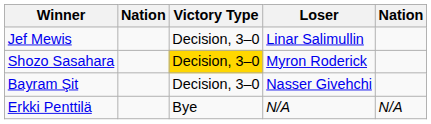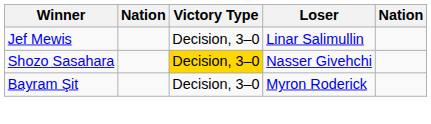 <table class="wikitable sortable" style="text-align:left;">
 <tr>
 <th>Winner</th>
 <th>Nation</th>
 <th>Victory Type</th>
 <th>Loser</th>
 <th>Nation</th>
 </tr>
 <tr>
 <td><a href='#'>Jef Mewis</a></td>
 <td></td>
 <td>Decision, 3–0</td>
 <td><a href='#'>Linar Salimullin</a></td>
 <td></td>
 </tr>
 <tr>
 <td><a href='#'>Shozo Sasahara</a></td>
 <td></td>
 <td style="background: gold;">Decision, 3–0</td>
-<td><a href='#'>Myron Roderick</a></td>
+<td><a href='#'>Nasser Givehchi</a></td>
 <td></td>
 </tr>
 <tr>
 <td><a href='#'>Bayram Şit</a></td>
 <td></td>
 <td>Decision, 3–0</td>
-<td><a href='#'>Nasser Givehchi</a></td>
+<td><a href='#'>Myron Roderick</a></td>
 <td></td>
 </tr>
-<tr>
-<td><a href='#'>Erkki Penttilä</a></td>
-<td></td>
-<td>Bye</td>
-<td><em>N/A</em></td>
-<td><em>N/A</em></td>
-</tr>
 </table>
